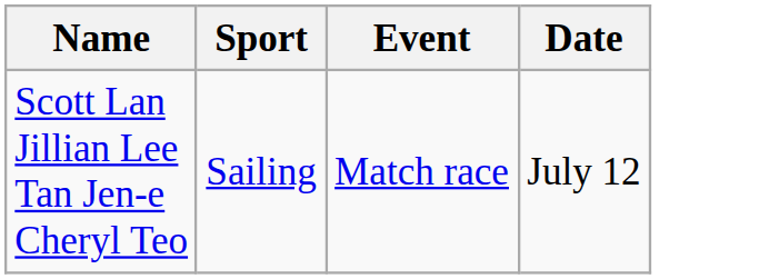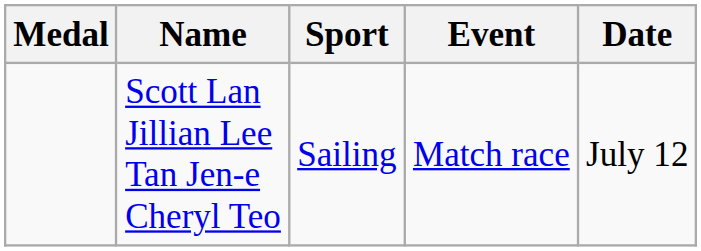 <table class="wikitable sortable" style="font-size: 95%;">
 <tr>
+<th>Medal</th>
 <th>Name</th>
 <th>Sport</th>
 <th>Event</th>
 <th>Date</th>
 </tr>
 <tr>
+<td></td>
 <td><a href='#'>Scott Lan</a><br><a href='#'>Jillian Lee</a><br><a href='#'>Tan Jen-e</a><br><a href='#'>Cheryl Teo</a></td>
 <td><a href='#'>Sailing</a></td>
 <td><a href='#'>Match race</a></td>
 <td>July 12</td>
 </tr>
 </table>
